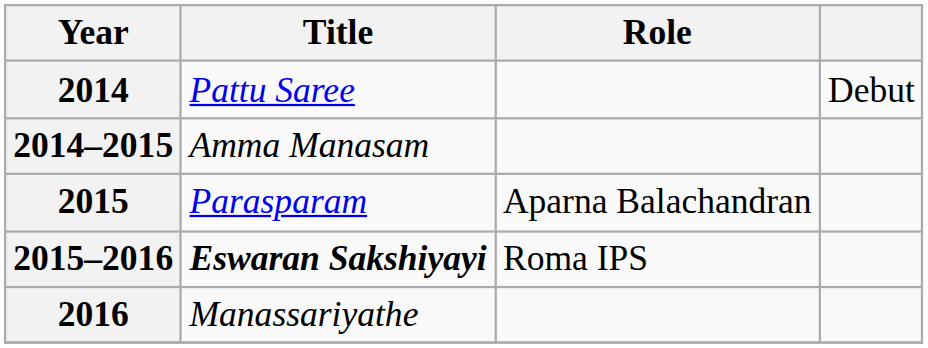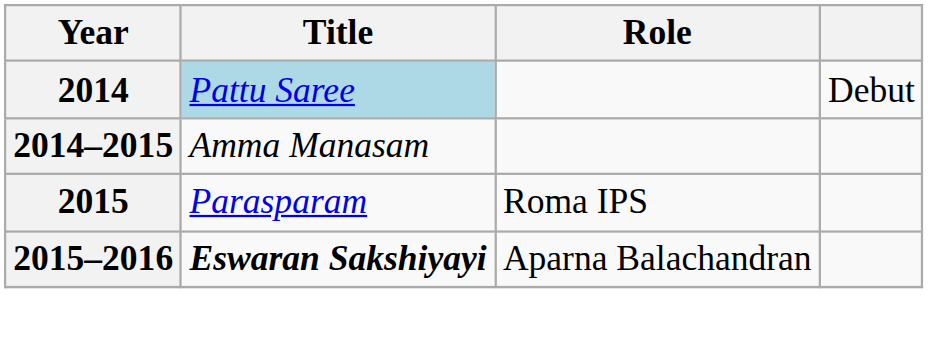 <table class="wikitable sortable">
 <tr>
 <th scope="col">Year</th>
 <th scope="col">Title</th>
 <th scope="col">Role</th>
 <th scope="col" class="unsortable"></th>
 </tr>
 <tr>
 <th scope="row">2014</th>
-<td><em><a href='#'>Pattu Saree</a></em></td>
+<td style="background: lightblue;"><em><a href='#'>Pattu Saree</a></em></td>
 <td></td>
 <td>Debut</td>
 </tr>
 <tr>
 <th scope="row">2014–2015</th>
 <td><em>Amma Manasam</em></td>
 <td></td>
 <td></td>
 </tr>
 <tr>
 <th scope="row">2015</th>
 <td><em><a href='#'>Parasparam</a></em></td>
-<td>Aparna Balachandran</td>
+<td>Roma IPS</td>
 <td></td>
 </tr>
 <tr>
 <th scope="row">2015–2016</th>
 <td><strong><em>Eswaran Sakshiyayi</em></strong></td>
-<td>Roma IPS</td>
-<td></td>
-</tr>
-<tr>
-<th scope="row">2016</th>
-<td><em>Manassariyathe</em></td>
-<td></td>
+<td>Aparna Balachandran</td>
 <td></td>
 </tr>
 <tr>
 </tr>
 </table>
